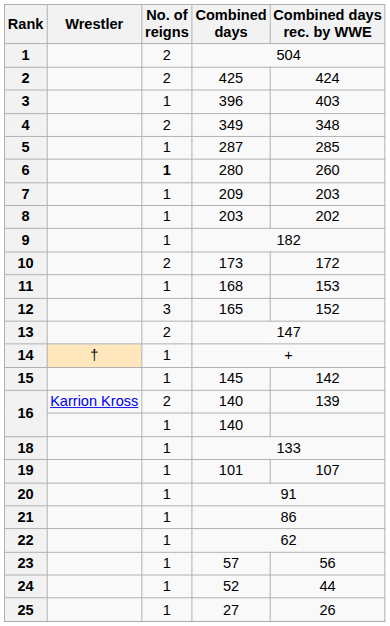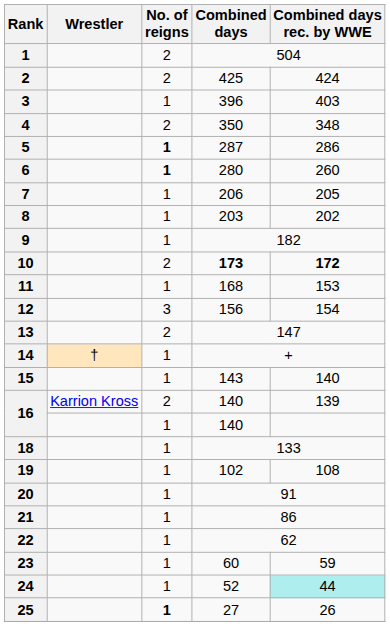 <table class="wikitable sortable" style="text-align: center">
 <tr>
 <th>Rank</th>
 <th>Wrestler</th>
 <th>No. of<br>reigns</th>
 <th data-sort-type="number">Combined<br>days</th>
 <th>Combined days<br>rec. by WWE</th>
 </tr>
 <tr>
 <th>1</th>
 <td></td>
 <td>2</td>
 <td colspan="2">504</td>
 </tr>
 <tr>
 <th>2</th>
 <td></td>
 <td>2</td>
 <td>425</td>
 <td>424</td>
 </tr>
 <tr>
 <th>3</th>
 <td></td>
 <td>1</td>
 <td>396</td>
 <td>403</td>
 </tr>
 <tr>
 <th>4</th>
 <td></td>
 <td>2</td>
-<td>349</td>
+<td>350</td>
 <td>348</td>
 </tr>
 <tr>
 <th>5</th>
 <td></td>
-<td>1</td>
+<td><strong>1</strong></td>
 <td>287</td>
-<td>285</td>
+<td>286</td>
 </tr>
 <tr>
 <th>6</th>
 <td></td>
 <td><strong>1</strong></td>
 <td>280</td>
 <td>260</td>
 </tr>
 <tr>
 <th>7</th>
 <td></td>
 <td>1</td>
-<td>209</td>
-<td>203</td>
+<td>206</td>
+<td>205</td>
 </tr>
 <tr>
 <th>8</th>
 <td></td>
 <td>1</td>
 <td>203</td>
 <td>202</td>
 </tr>
 <tr>
 <th>9</th>
 <td></td>
 <td>1</td>
 <td colspan="2">182</td>
 </tr>
 <tr>
 <th>10</th>
 <td></td>
 <td>2</td>
-<td>173</td>
-<td>172</td>
+<td><strong>173</strong></td>
+<td><strong>172</strong></td>
 </tr>
 <tr>
 <th>11</th>
 <td></td>
 <td>1</td>
 <td>168</td>
 <td>153</td>
 </tr>
 <tr>
 <th>12</th>
 <td></td>
 <td>3</td>
-<td>165</td>
-<td>152</td>
+<td>156</td>
+<td>154</td>
 </tr>
 <tr>
 <th>13</th>
 <td></td>
 <td>2</td>
 <td colspan="2">147</td>
 </tr>
 <tr>
 <th>14</th>
 <td style="background: #ffe6bd"> †</td>
 <td>1</td>
 <td colspan=2>+</td>
 </tr>
 <tr>
 <th>15</th>
 <td></td>
 <td>1</td>
-<td>145</td>
-<td>142</td>
+<td>143</td>
+<td>140</td>
 </tr>
 <tr>
 <th rowspan=2>16</th>
 <td><a href='#'>Karrion Kross</a></td>
 <td>2</td>
 <td>140</td>
 <td>139</td>
 </tr>
 <tr>
 <td></td>
 <td>1</td>
 <td>140</td>
 <td colspan="2"></td>
 </tr>
 <tr>
 <th>18</th>
 <td></td>
 <td>1</td>
 <td colspan="2">133</td>
 </tr>
 <tr>
 <th>19</th>
 <td></td>
 <td>1</td>
-<td>101</td>
-<td>107</td>
+<td>102</td>
+<td>108</td>
 </tr>
 <tr>
 <th>20</th>
 <td></td>
 <td>1</td>
 <td colspan="2">91</td>
 </tr>
 <tr>
 <th>21</th>
 <td></td>
 <td>1</td>
 <td colspan="2">86</td>
 </tr>
 <tr>
 <th>22</th>
 <td></td>
 <td>1</td>
 <td colspan="2">62</td>
 </tr>
 <tr>
 <th>23</th>
 <td></td>
 <td>1</td>
-<td>57</td>
-<td>56</td>
+<td>60</td>
+<td>59</td>
 </tr>
 <tr>
 <th>24</th>
 <td></td>
 <td>1</td>
 <td>52</td>
-<td>44</td>
+<td style="background: paleturquoise;">44</td>
 </tr>
 <tr>
 <th>25</th>
 <td></td>
-<td>1</td>
+<td><strong>1</strong></td>
 <td>27</td>
 <td>26</td>
 </tr>
 <tr>
 </tr>
 </table>
